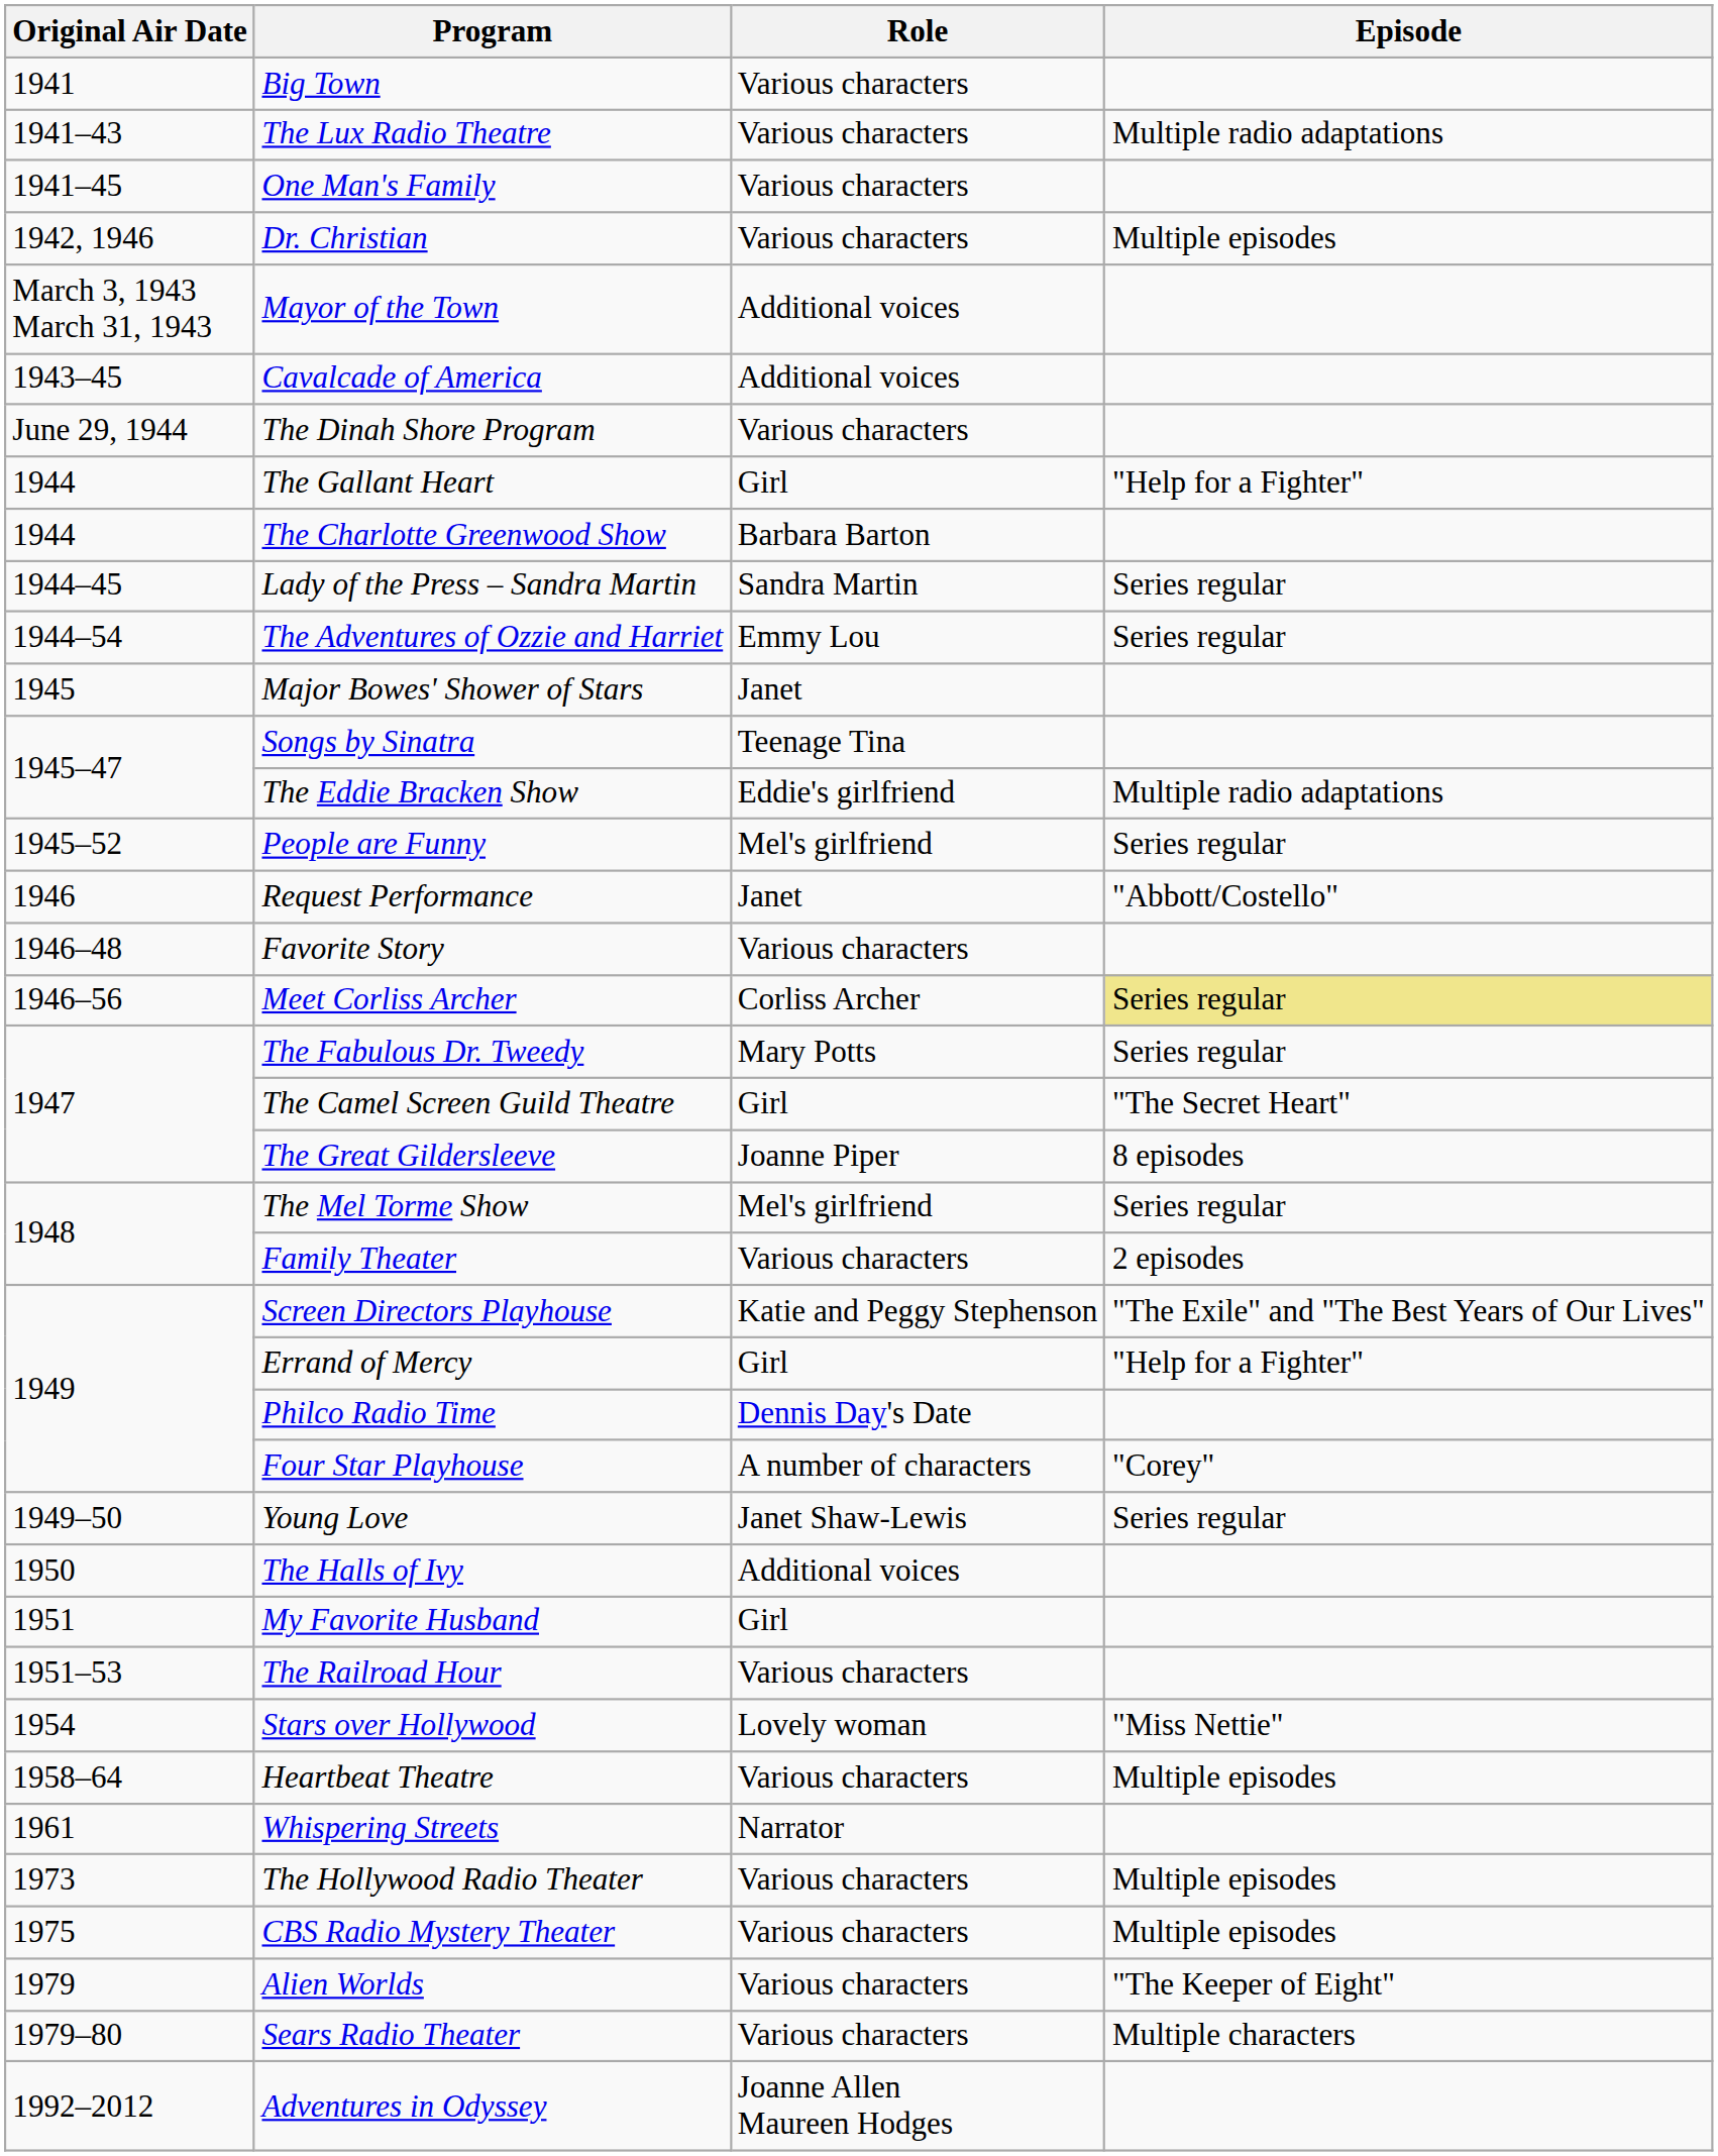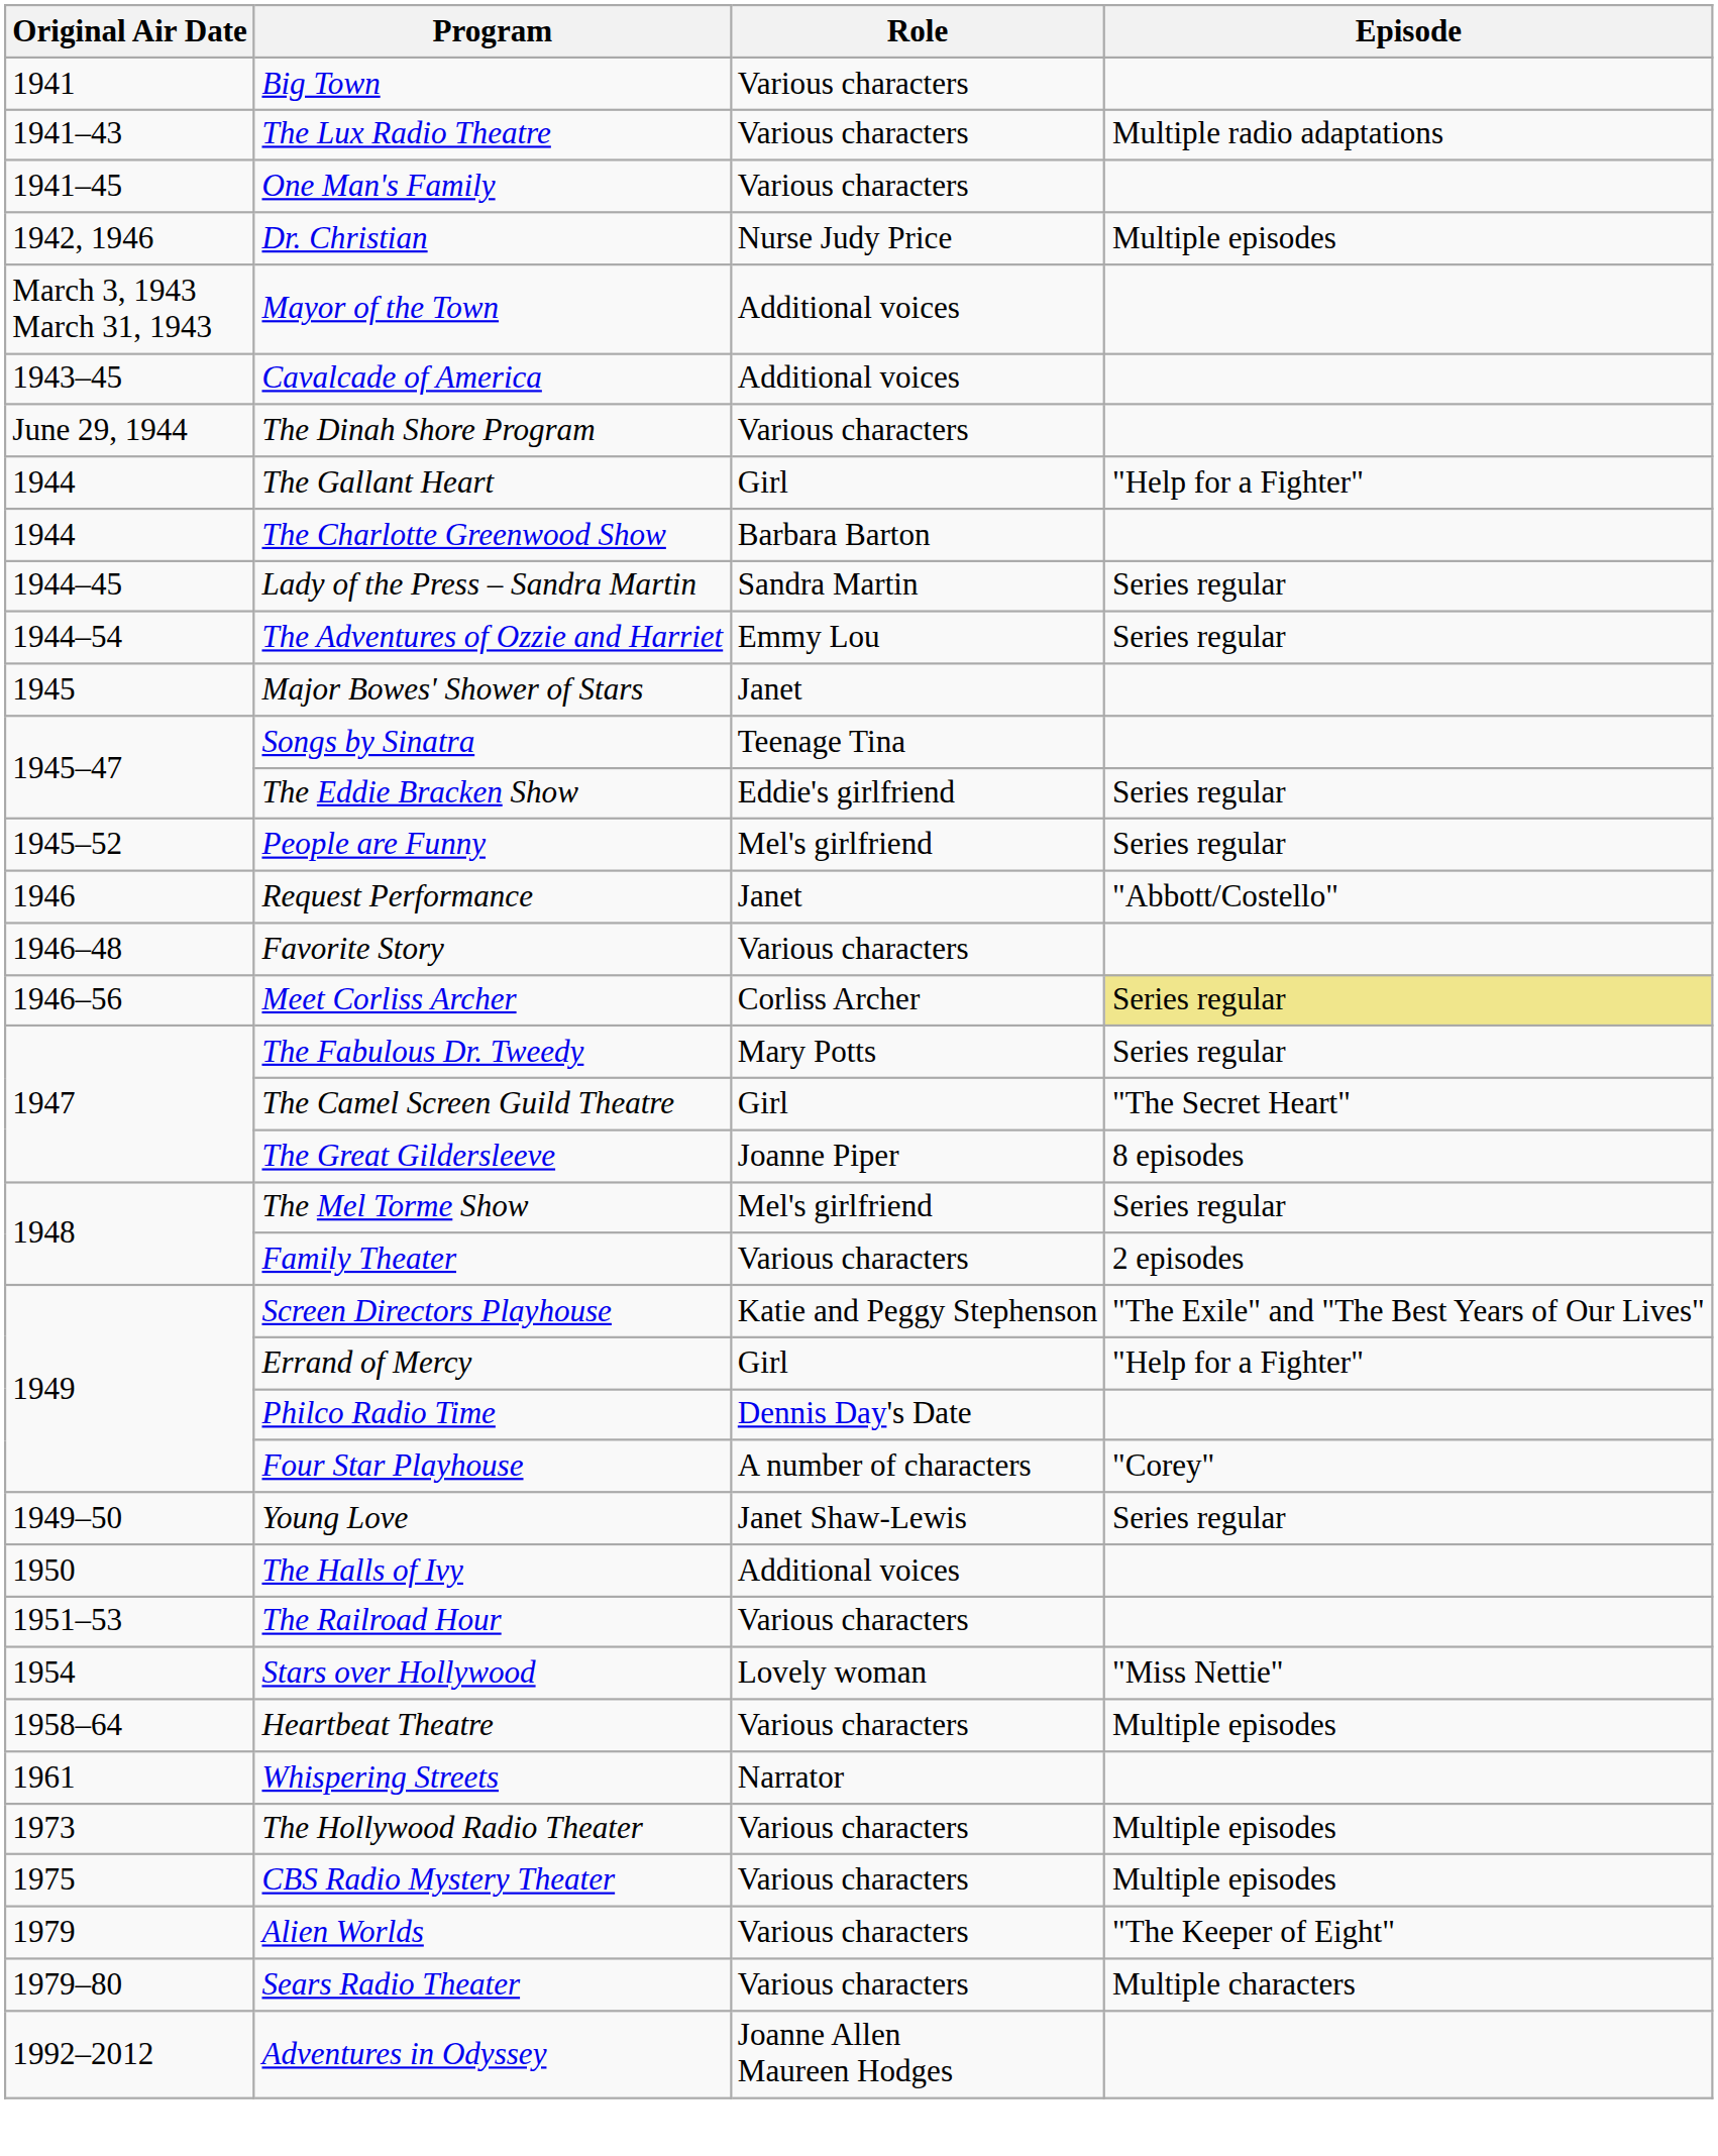 <table class="wikitable" style="font-size: 90%;">
 <tr>
 <th>Original Air Date</th>
 <th>Program</th>
 <th>Role</th>
 <th>Episode</th>
 </tr>
 <tr>
 <td>1941</td>
 <td><em><a href='#'>Big Town</a></em></td>
 <td>Various characters</td>
 <td></td>
 </tr>
 <tr>
 <td>1941–43</td>
 <td><em><a href='#'>The Lux Radio Theatre</a></em></td>
 <td>Various characters</td>
 <td>Multiple radio adaptations</td>
 </tr>
 <tr>
 <td>1941–45</td>
 <td><em><a href='#'>One Man's Family</a></em></td>
 <td>Various characters</td>
 <td></td>
 </tr>
 <tr>
 <td>1942, 1946</td>
 <td><em><a href='#'>Dr. Christian</a></em></td>
-<td>Various characters</td>
+<td>Nurse Judy Price</td>
 <td>Multiple episodes</td>
 </tr>
 <tr>
 <td>March 3, 1943<br>March 31, 1943</td>
 <td><em><a href='#'>Mayor of the Town</a></em></td>
 <td>Additional voices</td>
 <td></td>
 </tr>
 <tr>
 <td>1943–45</td>
 <td><em><a href='#'>Cavalcade of America</a></em></td>
 <td>Additional voices</td>
 <td></td>
 </tr>
 <tr>
 <td>June 29, 1944</td>
 <td><em>The Dinah Shore Program</em></td>
 <td>Various characters</td>
 <td></td>
 </tr>
 <tr>
 <td>1944</td>
 <td><em>The Gallant Heart</em></td>
 <td>Girl</td>
 <td>"Help for a Fighter"</td>
 </tr>
 <tr>
 <td>1944</td>
 <td><em><a href='#'>The Charlotte Greenwood Show</a></em></td>
 <td>Barbara Barton</td>
 <td></td>
 </tr>
 <tr>
 <td>1944–45</td>
 <td><em>Lady of the Press – Sandra Martin</em></td>
 <td>Sandra Martin</td>
 <td>Series regular</td>
 </tr>
 <tr>
 <td>1944–54</td>
 <td><em><a href='#'>The Adventures of Ozzie and Harriet</a></em></td>
 <td>Emmy Lou</td>
 <td>Series regular</td>
 </tr>
 <tr>
 <td>1945</td>
 <td><em>Major Bowes' Shower of Stars</em></td>
 <td>Janet</td>
 <td></td>
 </tr>
 <tr>
 <td rowspan="2">1945–47</td>
 <td><em><a href='#'>Songs by Sinatra</a></em></td>
 <td>Teenage Tina</td>
 <td></td>
 </tr>
 <tr>
 <td><em>The <a href='#'>Eddie Bracken</a> Show</em></td>
 <td>Eddie's girlfriend</td>
-<td>Multiple radio adaptations</td>
+<td>Series regular</td>
 </tr>
 <tr>
 <td>1945–52</td>
 <td><em><a href='#'>People are Funny</a></em></td>
 <td>Mel's girlfriend</td>
 <td>Series regular</td>
 </tr>
 <tr>
 <td>1946</td>
 <td><em>Request Performance</em></td>
 <td>Janet</td>
 <td>"Abbott/Costello"</td>
 </tr>
 <tr>
 <td>1946–48</td>
 <td><em>Favorite Story</em></td>
 <td>Various characters</td>
 <td></td>
 </tr>
 <tr>
 <td>1946–56</td>
 <td><em><a href='#'>Meet Corliss Archer</a></em></td>
 <td>Corliss Archer</td>
 <td style="background: khaki;">Series regular</td>
 </tr>
 <tr>
 <td rowspan="3">1947</td>
 <td><em><a href='#'>The Fabulous Dr. Tweedy</a></em></td>
 <td>Mary Potts</td>
 <td>Series regular</td>
 </tr>
 <tr>
 <td><em>The Camel Screen Guild Theatre</em></td>
 <td>Girl</td>
 <td>"The Secret Heart"</td>
 </tr>
 <tr>
 <td><em><a href='#'>The Great Gildersleeve</a></em></td>
 <td>Joanne Piper</td>
 <td>8 episodes</td>
 </tr>
 <tr>
 <td Rowspan="2">1948</td>
 <td><em>The <a href='#'>Mel Torme</a> Show</em></td>
 <td>Mel's girlfriend</td>
 <td>Series regular</td>
 </tr>
 <tr>
 <td><em><a href='#'>Family Theater</a></em></td>
 <td>Various characters</td>
 <td>2 episodes</td>
 </tr>
 <tr>
 <td rowspan="4">1949</td>
 <td><em><a href='#'>Screen Directors Playhouse</a></em></td>
 <td>Katie and Peggy Stephenson</td>
 <td>"The Exile" and "The Best Years of Our Lives"</td>
 </tr>
 <tr>
 <td><em>Errand of Mercy</em></td>
 <td>Girl</td>
 <td>"Help for a Fighter"</td>
 </tr>
 <tr>
 <td><em><a href='#'>Philco Radio Time</a></em></td>
 <td><a href='#'>Dennis Day</a>'s Date</td>
 <td></td>
 </tr>
 <tr>
 <td><em><a href='#'>Four Star Playhouse</a></em></td>
 <td>A number of characters</td>
 <td>"Corey"</td>
 </tr>
 <tr>
 <td>1949–50</td>
 <td><em>Young Love</em></td>
 <td>Janet Shaw-Lewis</td>
 <td>Series regular</td>
 </tr>
 <tr>
 <td>1950</td>
 <td><em><a href='#'>The Halls of Ivy</a></em></td>
 <td>Additional voices</td>
 <td></td>
 </tr>
 <tr>
-<td>1951</td>
-<td><em><a href='#'>My Favorite Husband</a></em></td>
-<td>Girl</td>
-<td></td>
-</tr>
-<tr>
 <td>1951–53</td>
 <td><em><a href='#'>The Railroad Hour</a></em></td>
 <td>Various characters</td>
 <td></td>
 </tr>
 <tr>
 <td>1954</td>
 <td><em><a href='#'>Stars over Hollywood</a></em></td>
 <td>Lovely woman</td>
 <td>"Miss Nettie"</td>
 </tr>
 <tr>
 <td>1958–64</td>
 <td><em>Heartbeat Theatre</em></td>
 <td>Various characters</td>
 <td>Multiple episodes</td>
 </tr>
 <tr>
 <td>1961</td>
 <td><em><a href='#'>Whispering Streets</a></em></td>
 <td>Narrator</td>
 <td></td>
 </tr>
 <tr>
 <td>1973</td>
 <td><em>The Hollywood Radio Theater</em></td>
 <td>Various characters</td>
 <td>Multiple episodes</td>
 </tr>
 <tr>
 <td>1975</td>
 <td><em><a href='#'>CBS Radio Mystery Theater</a></em></td>
 <td>Various characters</td>
 <td>Multiple episodes</td>
 </tr>
 <tr>
 <td>1979</td>
 <td><em><a href='#'>Alien Worlds</a></em></td>
 <td>Various characters</td>
 <td>"The Keeper of Eight"</td>
 </tr>
 <tr>
 <td>1979–80</td>
 <td><em><a href='#'>Sears Radio Theater</a></em></td>
 <td>Various characters</td>
 <td>Multiple characters</td>
 </tr>
 <tr>
 <td>1992–2012</td>
 <td><em><a href='#'>Adventures in Odyssey</a></em></td>
 <td>Joanne Allen<br>Maureen Hodges</td>
 <td></td>
 </tr>
 </table>
